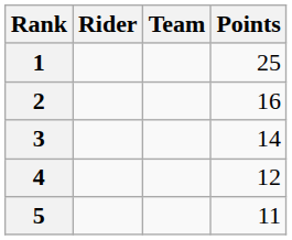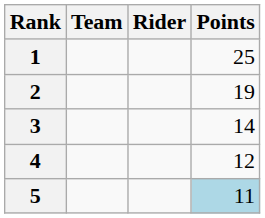 <table class="wikitable">
 <tr>
 <th scope="col">Rank</th>
+<th scope="col">Team</th>
 <th scope="col">Rider</th>
-<th scope="col">Team</th>
 <th scope="col">Points</th>
 </tr>
 <tr>
 <th scope="row">1</th>
 <td></td>
 <td></td>
 <td style="text-align:right;">25</td>
 </tr>
 <tr>
 <th scope="row">2</th>
 <td></td>
 <td></td>
-<td style="text-align:right;">16</td>
+<td style="text-align:right;">19</td>
 </tr>
 <tr>
 <th scope="row">3</th>
 <td></td>
 <td></td>
 <td style="text-align:right;">14</td>
 </tr>
 <tr>
 <th scope="row">4</th>
 <td></td>
 <td></td>
 <td style="text-align:right;">12</td>
 </tr>
 <tr>
 <th scope="row">5</th>
 <td></td>
 <td></td>
-<td style="text-align:right;">11</td>
+<td style="background: lightblue; text-align:right;">11</td>
 </tr>
 </table>
